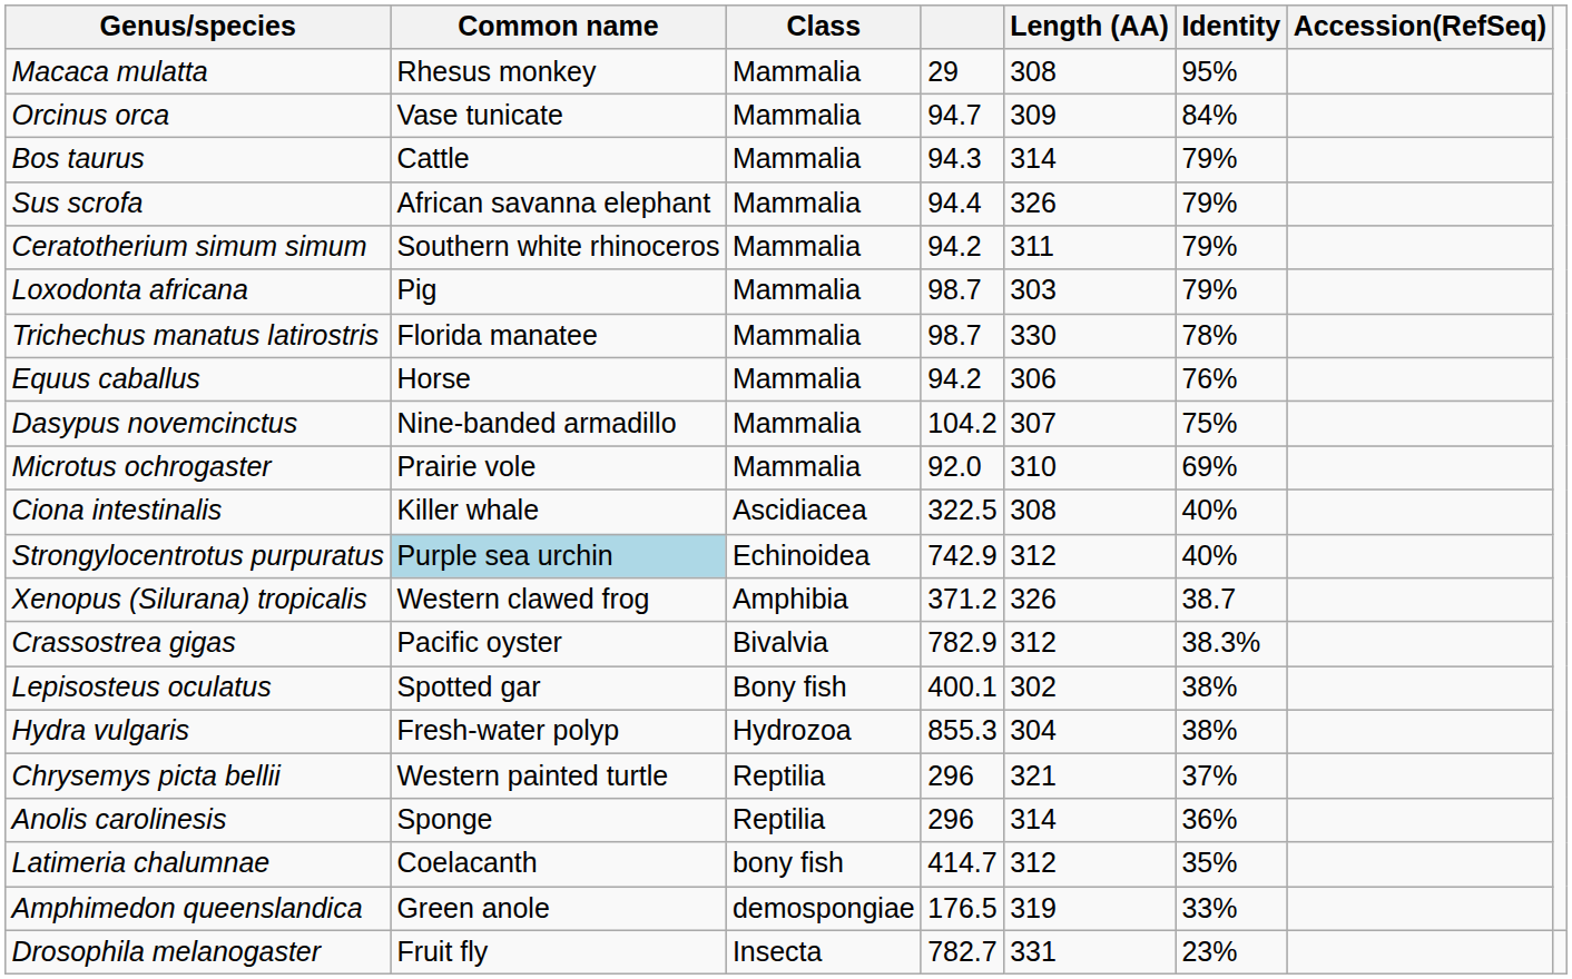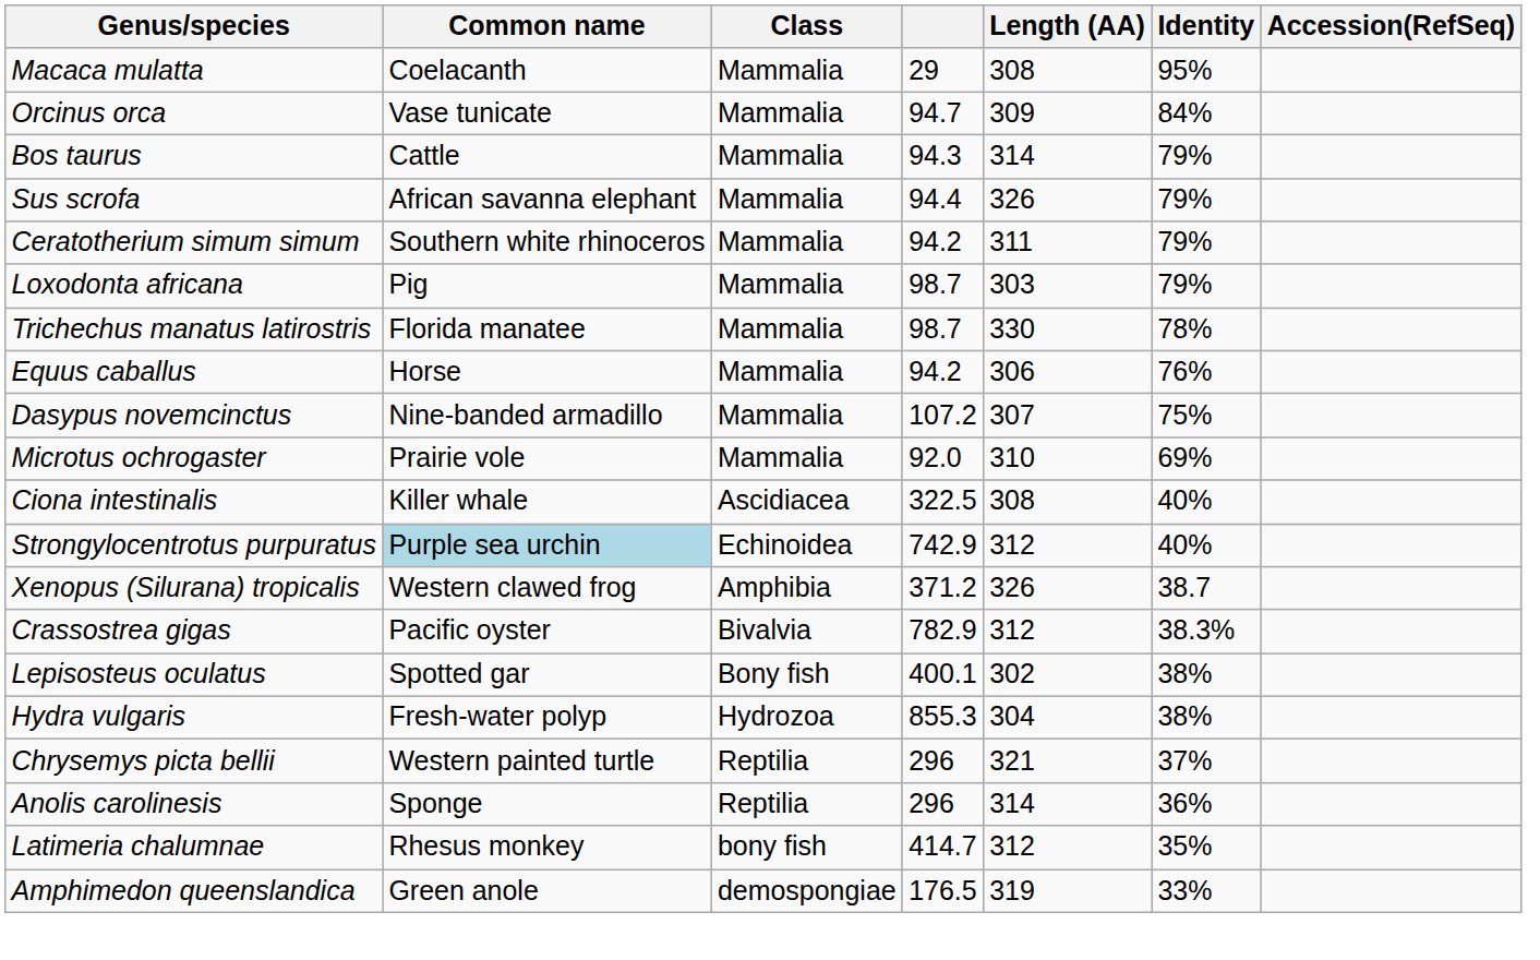 <table class="wikitable">
 <tr>
 <th>Genus/species</th>
 <th>Common name</th>
 <th>Class</th>
 <th></th>
 <th>Length (AA)</th>
 <th>Identity</th>
 <th>Accession(RefSeq)</th>
 </tr>
 <tr>
 <td><em>Macaca mulatta</em></td>
-<td>Rhesus monkey</td>
+<td>Coelacanth</td>
 <td>Mammalia</td>
 <td>29</td>
 <td>308</td>
 <td>95%</td>
 <td></td>
 </tr>
 <tr>
 <td><em>Orcinus orca</em></td>
 <td>Vase tunicate</td>
 <td>Mammalia</td>
 <td>94.7</td>
 <td>309</td>
 <td>84%</td>
 <td></td>
 </tr>
 <tr>
 <td><em>Bos taurus</em></td>
 <td>Cattle</td>
 <td>Mammalia</td>
 <td>94.3</td>
 <td>314</td>
 <td>79%</td>
 <td></td>
 </tr>
 <tr>
 <td><em>Sus scrofa</em></td>
 <td>African savanna elephant</td>
 <td>Mammalia</td>
 <td>94.4</td>
 <td>326</td>
 <td>79%</td>
 <td></td>
 </tr>
 <tr>
 <td><em>Ceratotherium simum simum</em></td>
 <td>Southern white rhinoceros</td>
 <td>Mammalia</td>
 <td>94.2</td>
 <td>311</td>
 <td>79%</td>
 <td></td>
 </tr>
 <tr>
 <td><em>Loxodonta africana</em></td>
 <td>Pig</td>
 <td>Mammalia</td>
 <td>98.7</td>
 <td>303</td>
 <td>79%</td>
 <td></td>
 </tr>
 <tr>
 <td><em>Trichechus manatus latirostris</em></td>
 <td>Florida manatee</td>
 <td>Mammalia</td>
 <td>98.7</td>
 <td>330</td>
 <td>78%</td>
 <td></td>
 </tr>
 <tr>
 <td><em>Equus caballus</em></td>
 <td>Horse</td>
 <td>Mammalia</td>
 <td>94.2</td>
 <td>306</td>
 <td>76%</td>
 <td></td>
 </tr>
 <tr>
 <td><em>Dasypus novemcinctus</em></td>
 <td>Nine-banded armadillo</td>
 <td>Mammalia</td>
-<td>104.2</td>
+<td>107.2</td>
 <td>307</td>
 <td>75%</td>
 <td></td>
 </tr>
 <tr>
 <td><em>Microtus ochrogaster</em></td>
 <td>Prairie vole</td>
 <td>Mammalia</td>
 <td>92.0</td>
 <td>310</td>
 <td>69%</td>
 <td></td>
 </tr>
 <tr>
 <td><em>Ciona intestinalis</em></td>
 <td>Killer whale</td>
 <td>Ascidiacea</td>
 <td>322.5</td>
 <td>308</td>
 <td>40%</td>
 <td></td>
 </tr>
 <tr>
 <td><em>Strongylocentrotus purpuratus</em></td>
 <td style="background: lightblue;">Purple sea urchin</td>
 <td>Echinoidea</td>
 <td>742.9</td>
 <td>312</td>
 <td>40%</td>
 <td></td>
 </tr>
 <tr>
 <td><em>Xenopus (Silurana) tropicalis</em></td>
 <td>Western clawed frog</td>
 <td>Amphibia</td>
 <td>371.2</td>
 <td>326</td>
 <td>38.7</td>
 <td></td>
 </tr>
 <tr>
 <td><em>Crassostrea gigas</em></td>
 <td>Pacific oyster</td>
 <td>Bivalvia</td>
 <td>782.9</td>
 <td>312</td>
 <td>38.3%</td>
 <td></td>
 </tr>
 <tr>
 <td><em>Lepisosteus oculatus</em></td>
 <td>Spotted gar</td>
 <td>Bony fish</td>
 <td>400.1</td>
 <td>302</td>
 <td>38%</td>
 <td></td>
 </tr>
 <tr>
 <td><em>Hydra vulgaris</em></td>
 <td>Fresh-water polyp</td>
 <td>Hydrozoa</td>
 <td>855.3</td>
 <td>304</td>
 <td>38%</td>
 <td></td>
 </tr>
 <tr>
 <td><em>Chrysemys picta bellii</em></td>
 <td>Western painted turtle</td>
 <td>Reptilia</td>
 <td>296</td>
 <td>321</td>
 <td>37%</td>
 <td></td>
 </tr>
 <tr>
 <td><em>Anolis carolinesis</em></td>
 <td>Sponge</td>
 <td>Reptilia</td>
 <td>296</td>
 <td>314</td>
 <td>36%</td>
 <td></td>
 </tr>
 <tr>
 <td><em>Latimeria chalumnae</em></td>
-<td>Coelacanth</td>
+<td>Rhesus monkey</td>
 <td>bony fish</td>
 <td>414.7</td>
 <td>312</td>
 <td>35%</td>
 <td></td>
 </tr>
 <tr>
 <td><em>Amphimedon queenslandica</em></td>
 <td>Green anole</td>
 <td>demospongiae</td>
 <td>176.5</td>
 <td>319</td>
 <td>33%</td>
 <td></td>
 </tr>
-<tr>
-<td><em>Drosophila melanogaster</em></td>
-<td>Fruit fly</td>
-<td>Insecta</td>
-<td>782.7</td>
-<td>331</td>
-<td>23%</td>
-<td></td>
-<td></td>
-</tr>
 </table>
